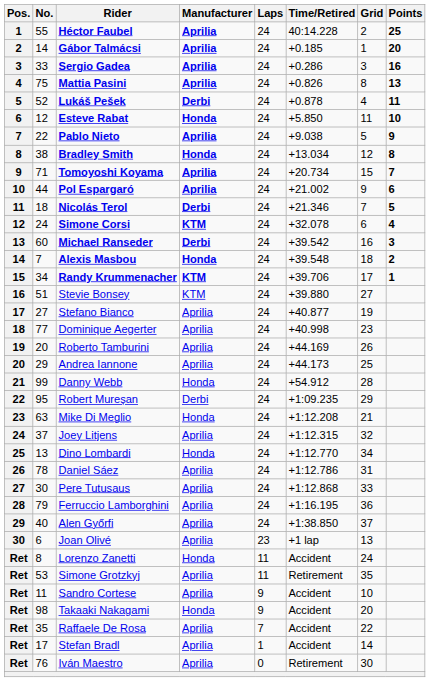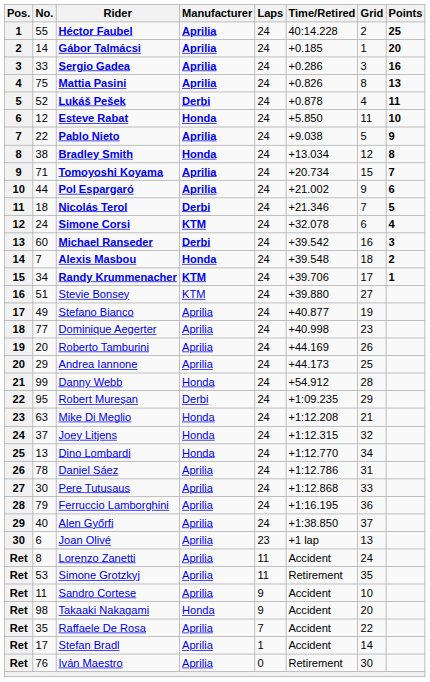 <table class="wikitable" style="font-size: 95%;">
 <tr>
 <th>Pos.</th>
 <th>No.</th>
 <th>Rider</th>
 <th>Manufacturer</th>
 <th>Laps</th>
 <th>Time/Retired</th>
 <th>Grid</th>
 <th>Points</th>
 </tr>
 <tr>
 <th>1</th>
 <td>55</td>
 <td> <strong><a href='#'>Héctor Faubel</a></strong></td>
 <td><strong><a href='#'>Aprilia</a></strong></td>
 <td>24</td>
 <td>40:14.228</td>
 <td>2</td>
 <td><strong>25</strong></td>
 </tr>
 <tr>
 <th>2</th>
 <td>14</td>
 <td> <strong><a href='#'>Gábor Talmácsi</a></strong></td>
 <td><strong><a href='#'>Aprilia</a></strong></td>
 <td>24</td>
 <td>+0.185</td>
 <td>1</td>
 <td><strong>20</strong></td>
 </tr>
 <tr>
 <th>3</th>
 <td>33</td>
 <td> <strong><a href='#'>Sergio Gadea</a></strong></td>
 <td><strong><a href='#'>Aprilia</a></strong></td>
 <td>24</td>
 <td>+0.286</td>
 <td>3</td>
 <td><strong>16</strong></td>
 </tr>
 <tr>
 <th>4</th>
 <td>75</td>
 <td> <strong><a href='#'>Mattia Pasini</a></strong></td>
 <td><strong><a href='#'>Aprilia</a></strong></td>
 <td>24</td>
 <td>+0.826</td>
 <td>8</td>
 <td><strong>13</strong></td>
 </tr>
 <tr>
 <th>5</th>
 <td>52</td>
 <td> <strong><a href='#'>Lukáš Pešek</a></strong></td>
 <td><strong><a href='#'>Derbi</a></strong></td>
 <td>24</td>
 <td>+0.878</td>
 <td>4</td>
 <td><strong>11</strong></td>
 </tr>
 <tr>
 <th>6</th>
 <td>12</td>
 <td> <strong><a href='#'>Esteve Rabat</a></strong></td>
 <td><strong><a href='#'>Honda</a></strong></td>
 <td>24</td>
 <td>+5.850</td>
 <td>11</td>
 <td><strong>10</strong></td>
 </tr>
 <tr>
 <th>7</th>
 <td>22</td>
 <td> <strong><a href='#'>Pablo Nieto</a></strong></td>
 <td><strong><a href='#'>Aprilia</a></strong></td>
 <td>24</td>
 <td>+9.038</td>
 <td>5</td>
 <td><strong>9</strong></td>
 </tr>
 <tr>
 <th>8</th>
 <td>38</td>
 <td> <strong><a href='#'>Bradley Smith</a></strong></td>
 <td><strong><a href='#'>Honda</a></strong></td>
 <td>24</td>
 <td>+13.034</td>
 <td>12</td>
 <td><strong>8</strong></td>
 </tr>
 <tr>
 <th>9</th>
 <td>71</td>
 <td> <strong><a href='#'>Tomoyoshi Koyama</a></strong></td>
 <td><strong><a href='#'>Aprilia</a></strong></td>
 <td>24</td>
 <td>+20.734</td>
 <td>15</td>
 <td><strong>7</strong></td>
 </tr>
 <tr>
 <th>10</th>
 <td>44</td>
 <td> <strong><a href='#'>Pol Espargaró</a></strong></td>
 <td><strong><a href='#'>Aprilia</a></strong></td>
 <td>24</td>
 <td>+21.002</td>
 <td>9</td>
 <td><strong>6</strong></td>
 </tr>
 <tr>
 <th>11</th>
 <td>18</td>
 <td> <strong><a href='#'>Nicolás Terol</a></strong></td>
 <td><strong><a href='#'>Derbi</a></strong></td>
 <td>24</td>
 <td>+21.346</td>
 <td>7</td>
 <td><strong>5</strong></td>
 </tr>
 <tr>
 <th>12</th>
 <td>24</td>
 <td> <strong><a href='#'>Simone Corsi</a></strong></td>
 <td><strong><a href='#'>KTM</a></strong></td>
 <td>24</td>
 <td>+32.078</td>
 <td>6</td>
 <td><strong>4</strong></td>
 </tr>
 <tr>
 <th>13</th>
 <td>60</td>
 <td> <strong><a href='#'>Michael Ranseder</a></strong></td>
 <td><strong><a href='#'>Derbi</a></strong></td>
 <td>24</td>
 <td>+39.542</td>
 <td>16</td>
 <td><strong>3</strong></td>
 </tr>
 <tr>
 <th>14</th>
 <td>7</td>
 <td> <strong><a href='#'>Alexis Masbou</a></strong></td>
 <td><strong><a href='#'>Honda</a></strong></td>
 <td>24</td>
 <td>+39.548</td>
 <td>18</td>
 <td><strong>2</strong></td>
 </tr>
 <tr>
 <th>15</th>
 <td>34</td>
 <td> <strong><a href='#'>Randy Krummenacher</a></strong></td>
 <td><strong><a href='#'>KTM</a></strong></td>
 <td>24</td>
 <td>+39.706</td>
 <td>17</td>
 <td><strong>1</strong></td>
 </tr>
 <tr>
 <th>16</th>
 <td>51</td>
 <td> <a href='#'>Stevie Bonsey</a></td>
 <td><a href='#'>KTM</a></td>
 <td>24</td>
 <td>+39.880</td>
 <td>27</td>
 <td></td>
 </tr>
 <tr>
 <th>17</th>
-<td>27</td>
+<td>49</td>
 <td> <a href='#'>Stefano Bianco</a></td>
 <td><a href='#'>Aprilia</a></td>
 <td>24</td>
 <td>+40.877</td>
 <td>19</td>
 <td></td>
 </tr>
 <tr>
 <th>18</th>
 <td>77</td>
 <td> <a href='#'>Dominique Aegerter</a></td>
 <td><a href='#'>Aprilia</a></td>
 <td>24</td>
 <td>+40.998</td>
 <td>23</td>
 <td></td>
 </tr>
 <tr>
 <th>19</th>
 <td>20</td>
 <td> <a href='#'>Roberto Tamburini</a></td>
 <td><a href='#'>Aprilia</a></td>
 <td>24</td>
 <td>+44.169</td>
 <td>26</td>
 <td></td>
 </tr>
 <tr>
 <th>20</th>
 <td>29</td>
 <td> <a href='#'>Andrea Iannone</a></td>
 <td><a href='#'>Aprilia</a></td>
 <td>24</td>
 <td>+44.173</td>
 <td>25</td>
 <td></td>
 </tr>
 <tr>
 <th>21</th>
 <td>99</td>
 <td> <a href='#'>Danny Webb</a></td>
 <td><a href='#'>Honda</a></td>
 <td>24</td>
 <td>+54.912</td>
 <td>28</td>
 <td></td>
 </tr>
 <tr>
 <th>22</th>
 <td>95</td>
 <td> <a href='#'>Robert Mureșan</a></td>
 <td><a href='#'>Derbi</a></td>
 <td>24</td>
 <td>+1:09.235</td>
 <td>29</td>
 <td></td>
 </tr>
 <tr>
 <th>23</th>
 <td>63</td>
 <td> <a href='#'>Mike Di Meglio</a></td>
 <td><a href='#'>Honda</a></td>
 <td>24</td>
 <td>+1:12.208</td>
 <td>21</td>
 <td></td>
 </tr>
 <tr>
 <th>24</th>
 <td>37</td>
 <td> <a href='#'>Joey Litjens</a></td>
-<td><a href='#'>Aprilia</a></td>
+<td><a href='#'>Honda</a></td>
 <td>24</td>
 <td>+1:12.315</td>
 <td>32</td>
 <td></td>
 </tr>
 <tr>
 <th>25</th>
 <td>13</td>
 <td> <a href='#'>Dino Lombardi</a></td>
 <td><a href='#'>Honda</a></td>
 <td>24</td>
 <td>+1:12.770</td>
 <td>34</td>
 <td></td>
 </tr>
 <tr>
 <th>26</th>
 <td>78</td>
 <td> <a href='#'>Daniel Sáez</a></td>
 <td><a href='#'>Aprilia</a></td>
 <td>24</td>
 <td>+1:12.786</td>
 <td>31</td>
 <td></td>
 </tr>
 <tr>
 <th>27</th>
 <td>30</td>
 <td> <a href='#'>Pere Tutusaus</a></td>
 <td><a href='#'>Aprilia</a></td>
 <td>24</td>
 <td>+1:12.868</td>
 <td>33</td>
 <td></td>
 </tr>
 <tr>
 <th>28</th>
 <td>79</td>
 <td> <a href='#'>Ferruccio Lamborghini</a></td>
 <td><a href='#'>Aprilia</a></td>
 <td>24</td>
 <td>+1:16.195</td>
 <td>36</td>
 <td></td>
 </tr>
 <tr>
 <th>29</th>
 <td>40</td>
 <td> <a href='#'>Alen Győrfi</a></td>
 <td><a href='#'>Aprilia</a></td>
 <td>24</td>
 <td>+1:38.850</td>
 <td>37</td>
 <td></td>
 </tr>
 <tr>
 <th>30</th>
 <td>6</td>
 <td> <a href='#'>Joan Olivé</a></td>
 <td><a href='#'>Aprilia</a></td>
 <td>23</td>
 <td>+1 lap</td>
 <td>13</td>
 <td></td>
 </tr>
 <tr>
 <th>Ret</th>
 <td>8</td>
 <td> <a href='#'>Lorenzo Zanetti</a></td>
-<td><a href='#'>Honda</a></td>
+<td><a href='#'>Aprilia</a></td>
 <td>11</td>
 <td>Accident</td>
 <td>24</td>
 <td></td>
 </tr>
 <tr>
 <th>Ret</th>
 <td>53</td>
 <td> <a href='#'>Simone Grotzkyj</a></td>
 <td><a href='#'>Aprilia</a></td>
 <td>11</td>
 <td>Retirement</td>
 <td>35</td>
 <td></td>
 </tr>
 <tr>
 <th>Ret</th>
 <td>11</td>
 <td> <a href='#'>Sandro Cortese</a></td>
 <td><a href='#'>Aprilia</a></td>
 <td>9</td>
 <td>Accident</td>
 <td>10</td>
 <td></td>
 </tr>
 <tr>
 <th>Ret</th>
 <td>98</td>
 <td> <a href='#'>Takaaki Nakagami</a></td>
 <td><a href='#'>Honda</a></td>
 <td>9</td>
 <td>Accident</td>
 <td>20</td>
 <td></td>
 </tr>
 <tr>
 <th>Ret</th>
 <td>35</td>
 <td> <a href='#'>Raffaele De Rosa</a></td>
 <td><a href='#'>Aprilia</a></td>
 <td>7</td>
 <td>Accident</td>
 <td>22</td>
 <td></td>
 </tr>
 <tr>
 <th>Ret</th>
 <td>17</td>
 <td> <a href='#'>Stefan Bradl</a></td>
 <td><a href='#'>Aprilia</a></td>
 <td>1</td>
 <td>Accident</td>
 <td>14</td>
 <td></td>
 </tr>
 <tr>
 <th>Ret</th>
 <td>76</td>
 <td> <a href='#'>Iván Maestro</a></td>
 <td><a href='#'>Aprilia</a></td>
 <td>0</td>
 <td>Retirement</td>
 <td>30</td>
 <td></td>
 </tr>
 <tr>
 <th colspan=8></th>
 </tr>
 </table>
